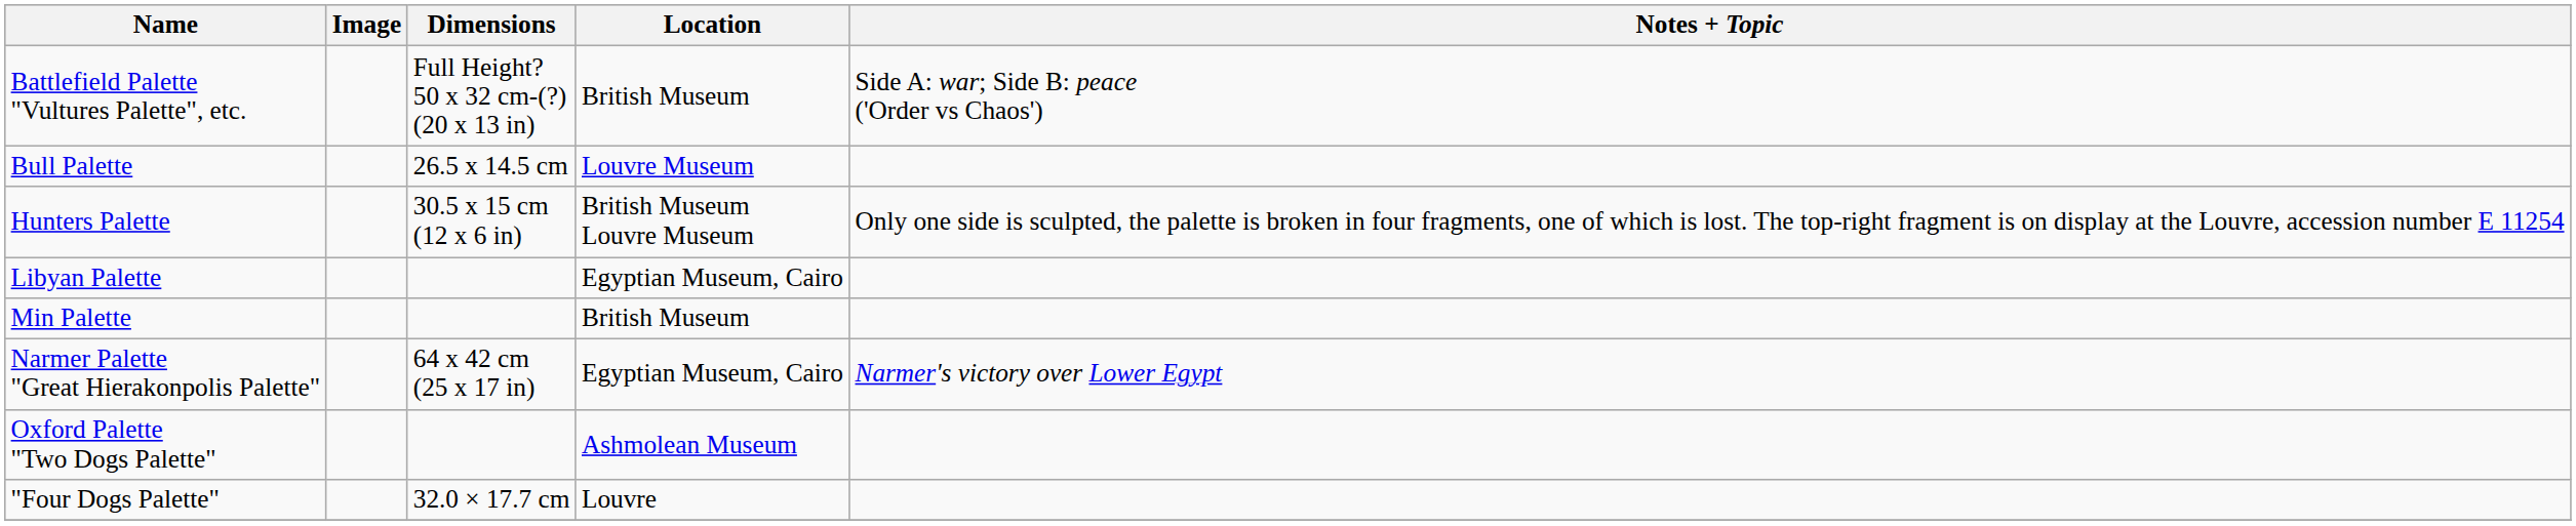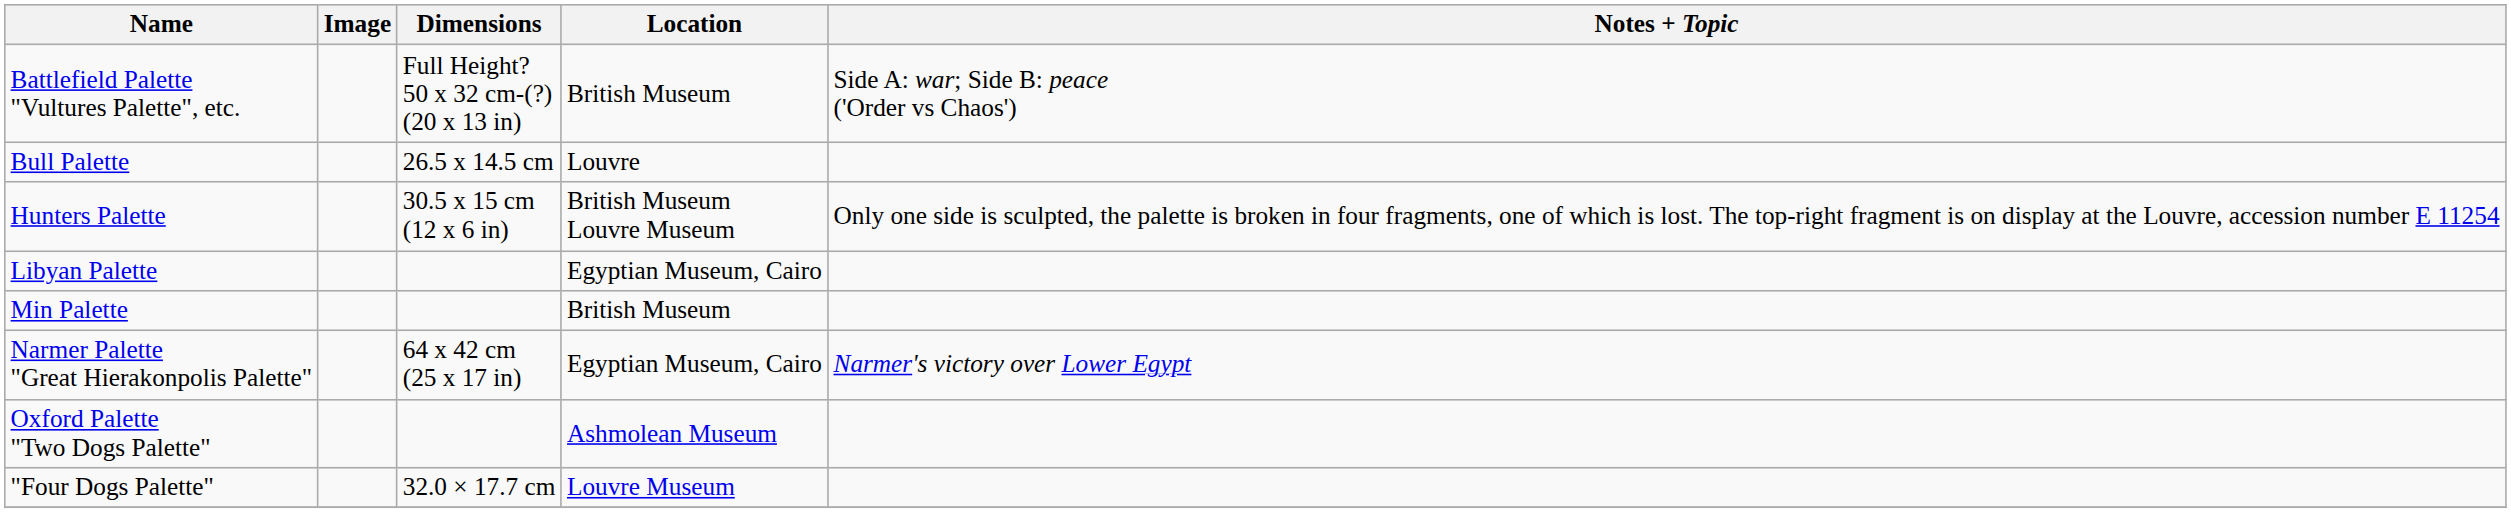 <table class="wikitable">
 <tr bgcolor="#ececec" style="text-align:center;">
 <th>Name</th>
 <th>Image</th>
 <th>Dimensions</th>
 <th>Location</th>
 <th>Notes + <strong><em>Topic</em></strong></th>
 </tr>
 <tr>
 <td><a href='#'>Battlefield Palette</a><br>"Vultures Palette", etc.</td>
 <td></td>
 <td>Full Height?<br>50 x 32 cm-(?)<br>(20 x 13 in)</td>
 <td>British Museum</td>
 <td>Side A: <em>war</em>; Side B: <em>peace</em><br>('Order vs Chaos')</td>
 </tr>
 <tr>
 <td><a href='#'>Bull Palette</a></td>
 <td></td>
 <td>26.5 x 14.5 cm</td>
-<td><a href='#'>Louvre Museum</a></td>
+<td>Louvre</td>
 <td></td>
 </tr>
 <tr>
 <td><a href='#'>Hunters Palette</a></td>
 <td></td>
 <td>30.5 x 15 cm<br>(12 x 6 in)</td>
 <td>British Museum<br>Louvre Museum</td>
 <td>Only one side is sculpted, the palette is broken in four fragments, one of which is lost. The top-right fragment is on display at the Louvre, accession number <a href='#'>E 11254</a></td>
 </tr>
 <tr>
 <td><a href='#'>Libyan Palette</a></td>
 <td></td>
 <td></td>
 <td>Egyptian Museum, Cairo</td>
 <td></td>
 </tr>
 <tr>
 <td><a href='#'>Min Palette</a></td>
 <td></td>
 <td></td>
 <td>British Museum</td>
 <td></td>
 </tr>
 <tr>
 <td><a href='#'>Narmer Palette</a><br>"Great Hierakonpolis Palette"</td>
 <td></td>
 <td>64 x 42 cm<br>(25 x 17 in)</td>
 <td>Egyptian Museum, Cairo</td>
 <td><em><a href='#'>Narmer</a>'s victory over <a href='#'>Lower Egypt</a></em></td>
 </tr>
 <tr>
 <td><a href='#'>Oxford Palette</a><br> "Two Dogs Palette"</td>
 <td></td>
 <td></td>
 <td><a href='#'>Ashmolean Museum</a></td>
 <td></td>
 </tr>
 <tr>
 <td>"Four Dogs Palette"</td>
 <td></td>
 <td>32.0 × 17.7 cm</td>
-<td>Louvre</td>
+<td><a href='#'>Louvre Museum</a></td>
 <td></td>
 </tr>
 <tr>
 </tr>
 </table>
